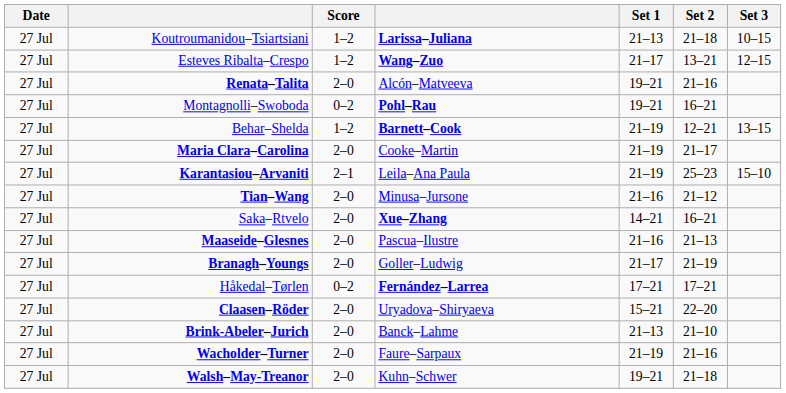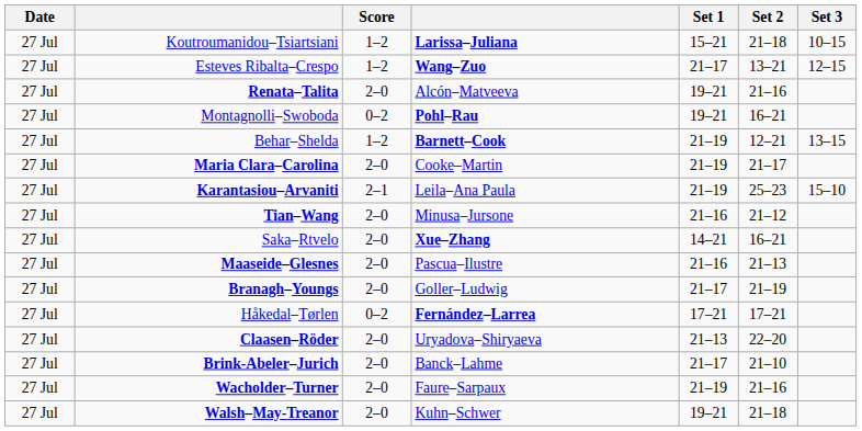 <table class="wikitable" style="text-align: center; font-size:90% ">
 <tr>
 <th width="60">Date</th>
 <th align="right" width="250"></th>
 <th width="60">Score</th>
 <th align="left" width="250"></th>
 <th width="50">Set 1</th>
 <th width="50">Set 2</th>
 <th width="50">Set 3</th>
 </tr>
 <tr>
 <td>27 Jul</td>
 <td align=right><a href='#'>Koutroumanidou</a>–<a href='#'>Tsiartsiani</a> </td>
 <td align=center>1–2</td>
 <td align=left><strong> <a href='#'>Larissa</a>–<a href='#'>Juliana</a></strong></td>
-<td>21–13</td>
+<td>15–21</td>
 <td>21–18</td>
 <td>10–15</td>
 </tr>
 <tr>
 <td>27 Jul</td>
 <td align=right><a href='#'>Esteves Ribalta</a>–<a href='#'>Crespo</a> </td>
 <td align=center>1–2</td>
 <td align=left><strong> <a href='#'>Wang</a>–<a href='#'>Zuo</a></strong></td>
 <td>21–17</td>
 <td>13–21</td>
 <td>12–15</td>
 </tr>
 <tr>
 <td>27 Jul</td>
 <td align=right><strong><a href='#'>Renata</a>–<a href='#'>Talita</a> </strong></td>
 <td align=center>2–0</td>
 <td align=left> <a href='#'>Alcón</a>–<a href='#'>Matveeva</a></td>
 <td>19–21</td>
 <td>21–16</td>
 <td></td>
 </tr>
 <tr>
 <td>27 Jul</td>
 <td align=right><a href='#'>Montagnolli</a>–<a href='#'>Swoboda</a> </td>
 <td align=center>0–2</td>
 <td align=left><strong> <a href='#'>Pohl</a>–<a href='#'>Rau</a></strong></td>
 <td>19–21</td>
 <td>16–21</td>
 <td></td>
 </tr>
 <tr>
 <td>27 Jul</td>
 <td align=right><a href='#'>Behar</a>–<a href='#'>Shelda</a> </td>
 <td align=center>1–2</td>
 <td align=left><strong> <a href='#'>Barnett</a>–<a href='#'>Cook</a></strong></td>
 <td>21–19</td>
 <td>12–21</td>
 <td>13–15</td>
 </tr>
 <tr>
 <td>27 Jul</td>
 <td align=right><strong><a href='#'>Maria Clara</a>–<a href='#'>Carolina</a> </strong></td>
 <td align=center>2–0</td>
 <td align=left> <a href='#'>Cooke</a>–<a href='#'>Martin</a></td>
 <td>21–19</td>
 <td>21–17</td>
 <td></td>
 </tr>
 <tr>
 <td>27 Jul</td>
 <td align=right><strong><a href='#'>Karantasiou</a>–<a href='#'>Arvaniti</a> </strong></td>
 <td align=center>2–1</td>
 <td align=left> <a href='#'>Leila</a>–<a href='#'>Ana Paula</a></td>
 <td>21–19</td>
 <td>25–23</td>
 <td>15–10</td>
 </tr>
 <tr>
 <td>27 Jul</td>
 <td align=right><strong><a href='#'>Tian</a>–<a href='#'>Wang</a> </strong></td>
 <td align=center>2–0</td>
 <td align=left> <a href='#'>Minusa</a>–<a href='#'>Jursone</a></td>
 <td>21–16</td>
 <td>21–12</td>
 <td></td>
 </tr>
 <tr>
 <td>27 Jul</td>
 <td align=right><a href='#'>Saka</a>–<a href='#'>Rtvelo</a> </td>
 <td align=center>2–0</td>
 <td align=left><strong> <a href='#'>Xue</a>–<a href='#'>Zhang</a></strong></td>
 <td>14–21</td>
 <td>16–21</td>
 <td></td>
 </tr>
 <tr>
 <td>27 Jul</td>
 <td align=right><strong><a href='#'>Maaseide</a>–<a href='#'>Glesnes</a> </strong></td>
 <td align=center>2–0</td>
 <td align=left> <a href='#'>Pascua</a>–<a href='#'>Ilustre</a></td>
 <td>21–16</td>
 <td>21–13</td>
 <td></td>
 </tr>
 <tr>
 <td>27 Jul</td>
 <td align=right><strong><a href='#'>Branagh</a>–<a href='#'>Youngs</a> </strong></td>
 <td align=center>2–0</td>
 <td align=left> <a href='#'>Goller</a>–<a href='#'>Ludwig</a></td>
 <td>21–17</td>
 <td>21–19</td>
 <td></td>
 </tr>
 <tr>
 <td>27 Jul</td>
 <td align=right><a href='#'>Håkedal</a>–<a href='#'>Tørlen</a> </td>
 <td align=center>0–2</td>
 <td align=left><strong> <a href='#'>Fernández</a>–<a href='#'>Larrea</a></strong></td>
 <td>17–21</td>
 <td>17–21</td>
 <td></td>
 </tr>
 <tr>
 <td>27 Jul</td>
 <td align=right><strong><a href='#'>Claasen</a>–<a href='#'>Röder</a> </strong></td>
 <td align=center>2–0</td>
 <td align=left> <a href='#'>Uryadova</a>–<a href='#'>Shiryaeva</a></td>
-<td>15–21</td>
+<td>21–13</td>
 <td>22–20</td>
 <td></td>
 </tr>
 <tr>
 <td>27 Jul</td>
 <td align=right><strong><a href='#'>Brink-Abeler</a>–<a href='#'>Jurich</a> </strong></td>
 <td align=center>2–0</td>
 <td align=left> <a href='#'>Banck</a>–<a href='#'>Lahme</a></td>
-<td>21–13</td>
+<td>21–17</td>
 <td>21–10</td>
 <td></td>
 </tr>
 <tr>
 <td>27 Jul</td>
 <td align=right><strong><a href='#'>Wacholder</a>–<a href='#'>Turner</a> </strong></td>
 <td align=center>2–0</td>
 <td align=left> <a href='#'>Faure</a>–<a href='#'>Sarpaux</a></td>
 <td>21–19</td>
 <td>21–16</td>
 <td></td>
 </tr>
 <tr>
 <td>27 Jul</td>
 <td align=right><strong><a href='#'>Walsh</a>–<a href='#'>May-Treanor</a> </strong></td>
 <td align=center>2–0</td>
 <td align=left> <a href='#'>Kuhn</a>–<a href='#'>Schwer</a></td>
 <td>19–21</td>
 <td>21–18</td>
 <td></td>
 </tr>
 </table>
